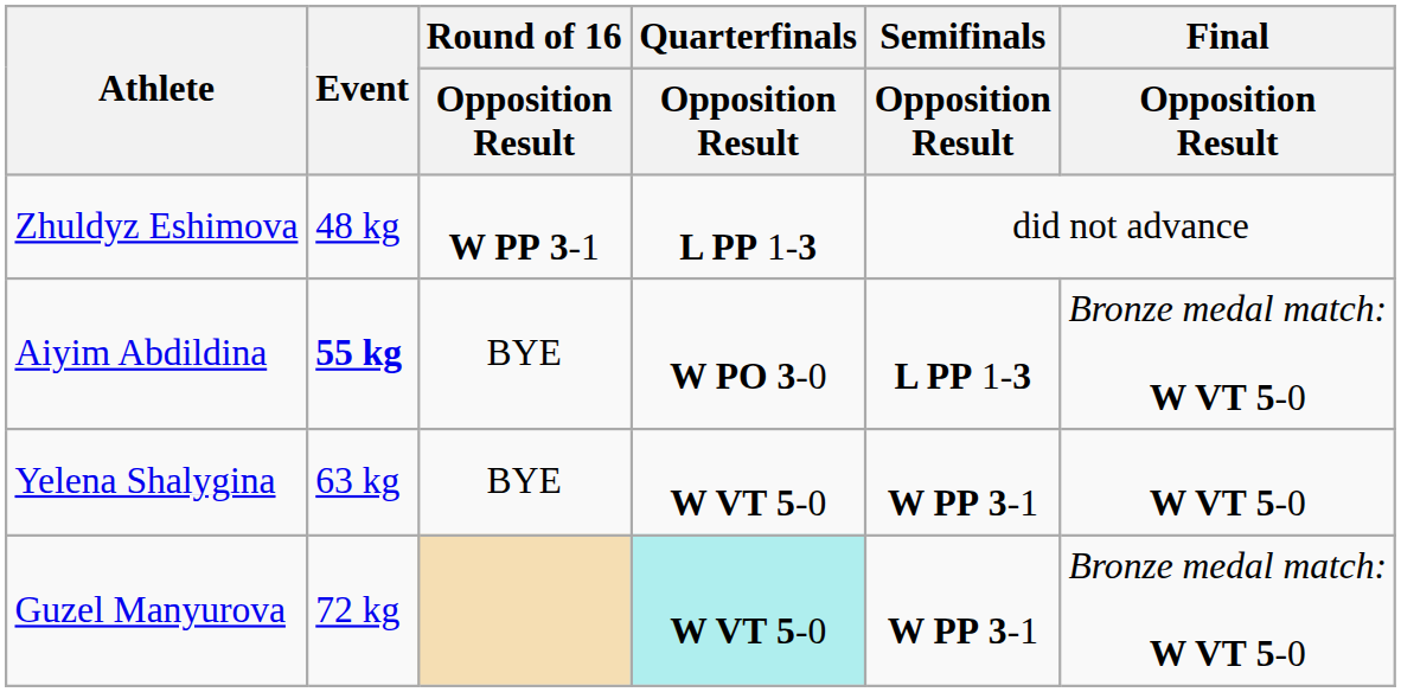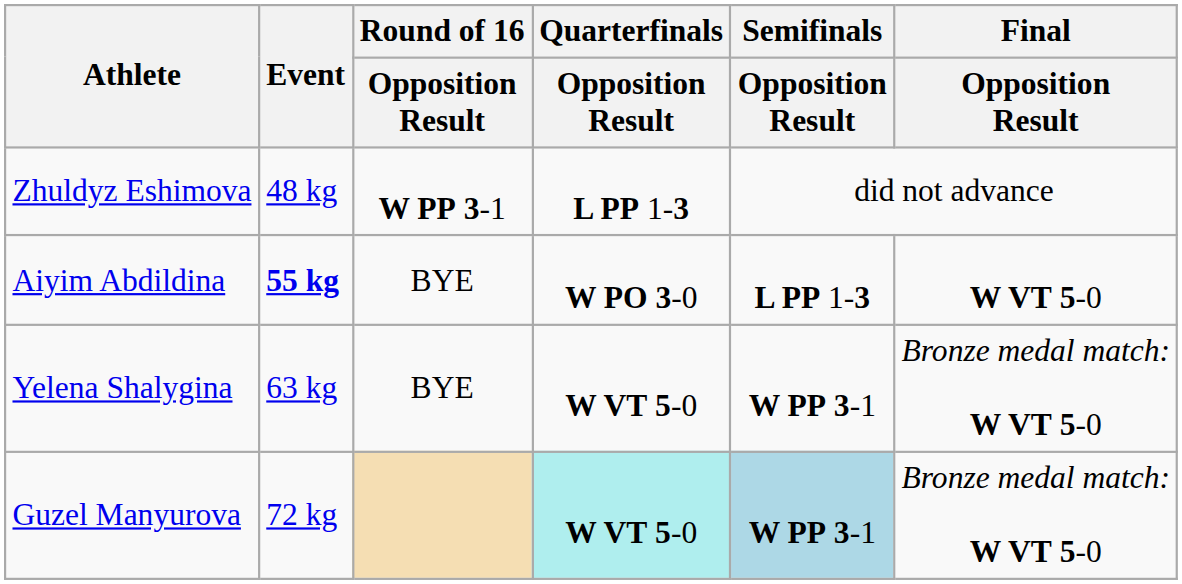 <table class="wikitable" border="1" style="font-size:90%">
 <tr>
 <th rowspan=2>Athlete</th>
 <th rowspan=2>Event</th>
 <th>Round of 16</th>
 <th>Quarterfinals</th>
 <th>Semifinals</th>
 <th>Final</th>
 </tr>
 <tr>
 <th>Opposition<br>Result</th>
 <th>Opposition<br>Result</th>
 <th>Opposition<br>Result</th>
 <th>Opposition<br>Result</th>
 </tr>
 <tr>
 <td><a href='#'>Zhuldyz Eshimova</a></td>
 <td><a href='#'>48 kg</a></td>
 <td align=center><br><strong>W PP</strong> <strong>3</strong>-1</td>
 <td align=center><br><strong>L PP</strong> 1-<strong>3</strong></td>
 <td align=center colspan="7">did not advance</td>
 </tr>
 <tr>
 <td><a href='#'>Aiyim Abdildina</a></td>
 <td><strong><a href='#'>55 kg</a></strong></td>
 <td align=center>BYE</td>
 <td align=center><br><strong>W PO</strong> <strong>3</strong>-0</td>
 <td align=center><br><strong>L PP</strong> 1-<strong>3</strong></td>
-<td align=center><em>Bronze medal match:</em><br><br><strong>W VT</strong> <strong>5</strong>-0<br></td>
+<td align=center><br><strong>W VT</strong> <strong>5</strong>-0<br></td>
 </tr>
 <tr>
 <td><a href='#'>Yelena Shalygina</a></td>
 <td><a href='#'>63 kg</a></td>
 <td align=center>BYE</td>
 <td align=center><br><strong>W VT</strong> <strong>5</strong>-0</td>
 <td align=center><br><strong>W PP</strong> <strong>3</strong>-1</td>
-<td align=center><br><strong>W VT</strong> <strong>5</strong>-0<br></td>
+<td align=center><em>Bronze medal match:</em><br><br><strong>W VT</strong> <strong>5</strong>-0<br></td>
 </tr>
 <tr>
 <td><a href='#'>Guzel Manyurova</a></td>
 <td><a href='#'>72 kg</a></td>
 <td bgcolor="wheat"></td>
 <td align=center style="background: paleturquoise;"><br><strong>W VT</strong> <strong>5</strong>-0</td>
-<td align=center><br><strong>W PP</strong> <strong>3</strong>-1</td>
+<td align=center style="background: lightblue;"><br><strong>W PP</strong> <strong>3</strong>-1</td>
 <td align=center><em>Bronze medal match:</em><br><br><strong>W VT</strong> <strong>5</strong>-0<br></td>
 </tr>
 </table>
